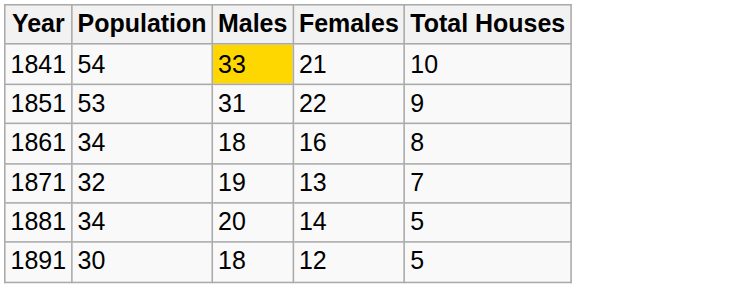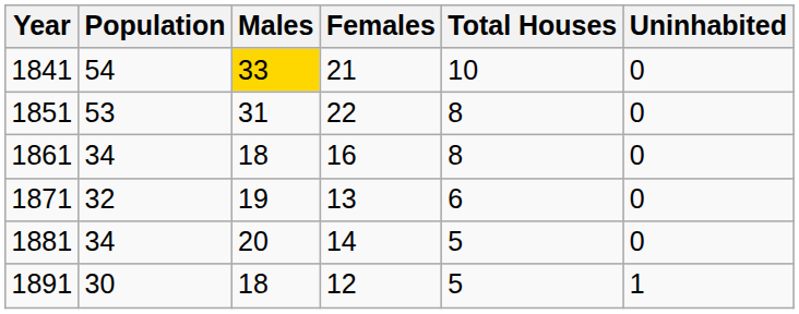 <table class="wikitable">
 <tr>
 <th>Year</th>
 <th>Population</th>
 <th>Males</th>
 <th>Females</th>
 <th>Total Houses</th>
+<th>Uninhabited</th>
 </tr>
 <tr>
 <td>1841</td>
 <td>54</td>
 <td style="background: gold;">33</td>
 <td>21</td>
 <td>10</td>
+<td>0</td>
 </tr>
 <tr>
 <td>1851</td>
 <td>53</td>
 <td>31</td>
 <td>22</td>
-<td>9</td>
+<td>8</td>
+<td>0</td>
 </tr>
 <tr>
 <td>1861</td>
 <td>34</td>
 <td>18</td>
 <td>16</td>
 <td>8</td>
+<td>0</td>
 </tr>
 <tr>
 <td>1871</td>
 <td>32</td>
 <td>19</td>
 <td>13</td>
-<td>7</td>
+<td>6</td>
+<td>0</td>
 </tr>
 <tr>
 <td>1881</td>
 <td>34</td>
 <td>20</td>
 <td>14</td>
 <td>5</td>
+<td>0</td>
 </tr>
 <tr>
 <td>1891</td>
 <td>30</td>
 <td>18</td>
 <td>12</td>
 <td>5</td>
+<td>1</td>
 </tr>
 </table>
